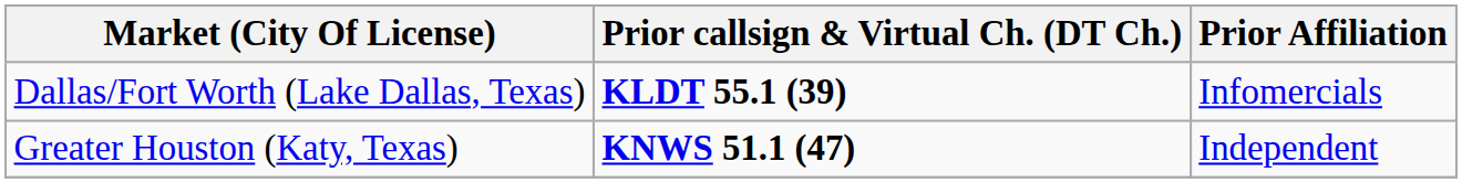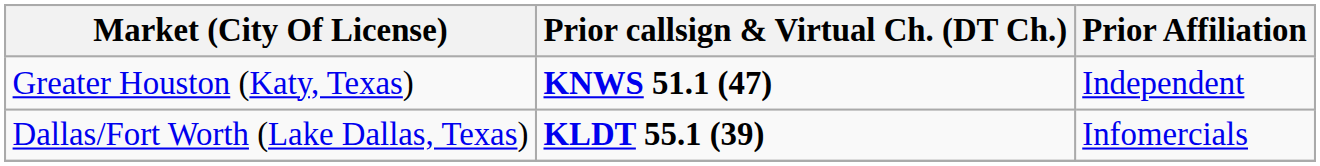 <table class="wikitable">
 <tr>
 <th>Market (City Of License)</th>
 <th>Prior callsign & Virtual Ch. (DT Ch.)</th>
 <th>Prior Affiliation</th>
 </tr>
 <tr style="vertical-align: top; text-align: left;">
+<td><a href='#'>Greater Houston</a> (<a href='#'>Katy, Texas</a>)</td>
+<td><strong><a href='#'>KNWS</a> 51.1 (47)</strong></td>
+<td><a href='#'>Independent</a></td>
+</tr>
+<tr style="vertical-align: top; text-align: left;">
 <td><a href='#'>Dallas/Fort Worth</a> (<a href='#'>Lake Dallas, Texas</a>)</td>
 <td><strong><a href='#'>KLDT</a> 55.1 (39)</strong></td>
 <td><a href='#'>Infomercials</a></td>
 </tr>
 <tr style="vertical-align: top; text-align: left;">
-<td><a href='#'>Greater Houston</a> (<a href='#'>Katy, Texas</a>)</td>
-<td><strong><a href='#'>KNWS</a> 51.1 (47)</strong></td>
-<td><a href='#'>Independent</a></td>
-</tr>
-<tr style="vertical-align: top; text-align: left;">
 </tr>
 </table>
